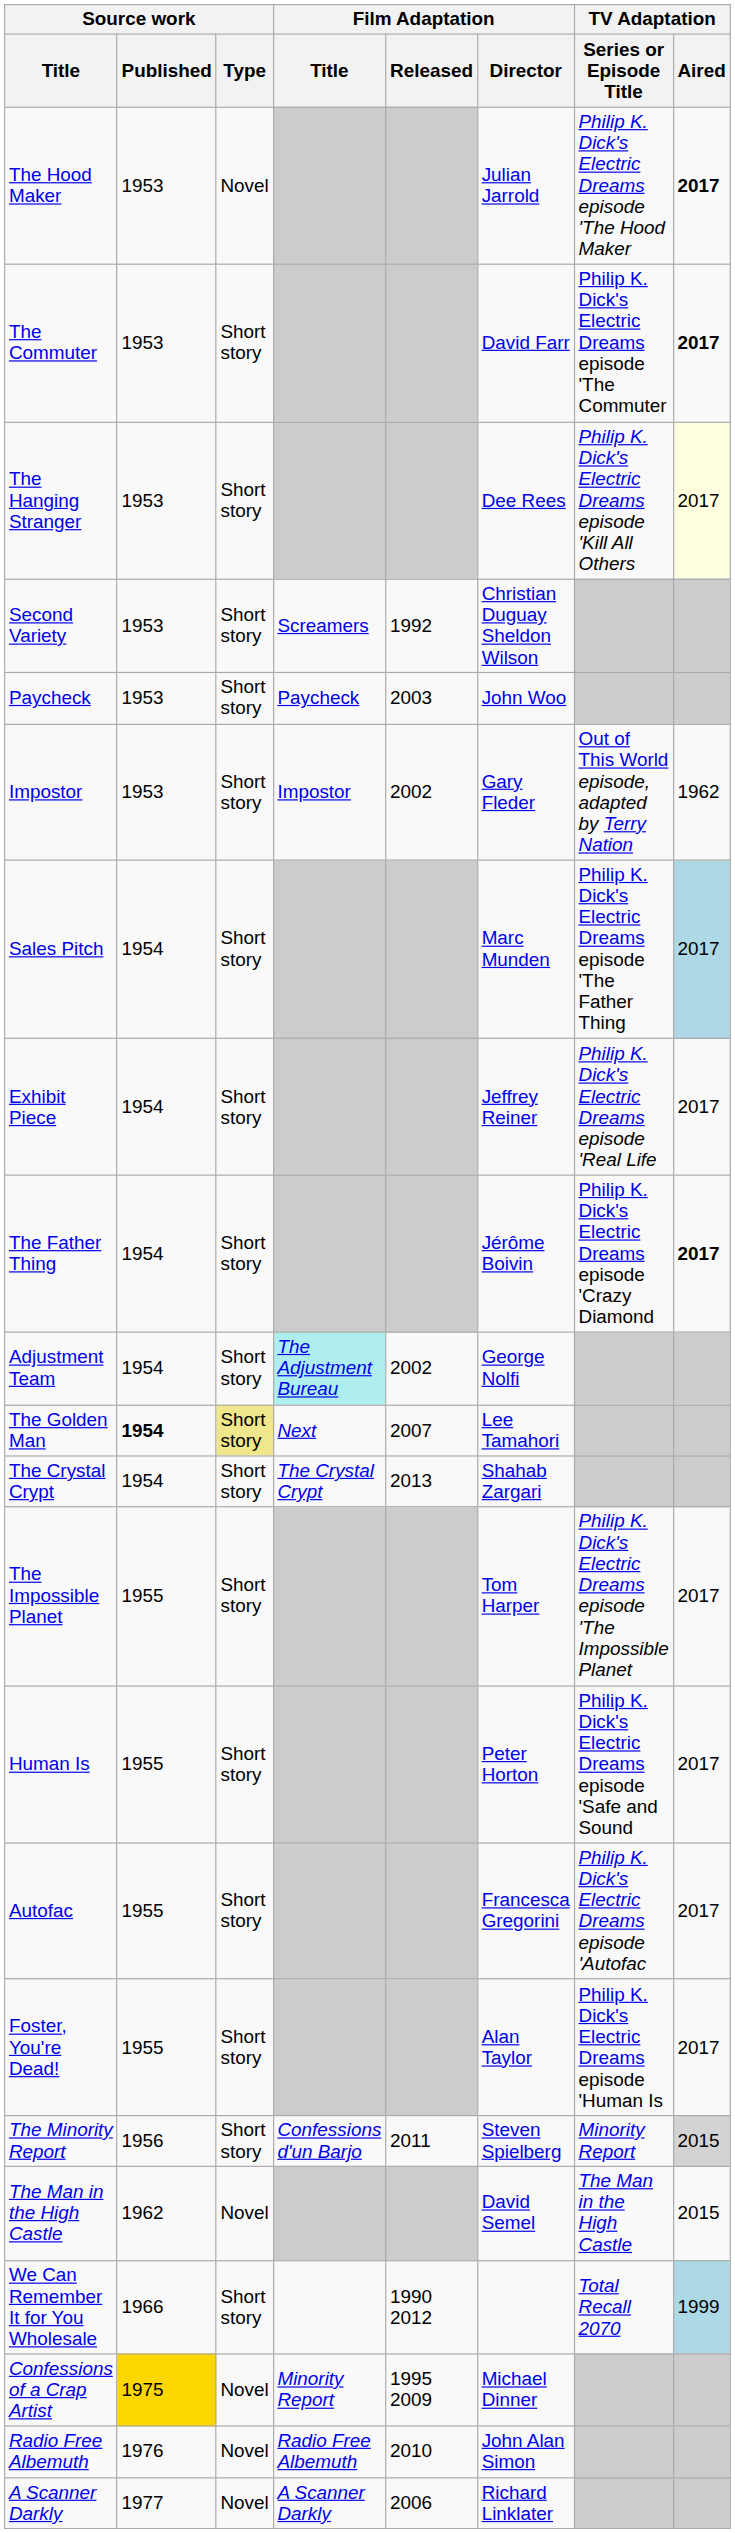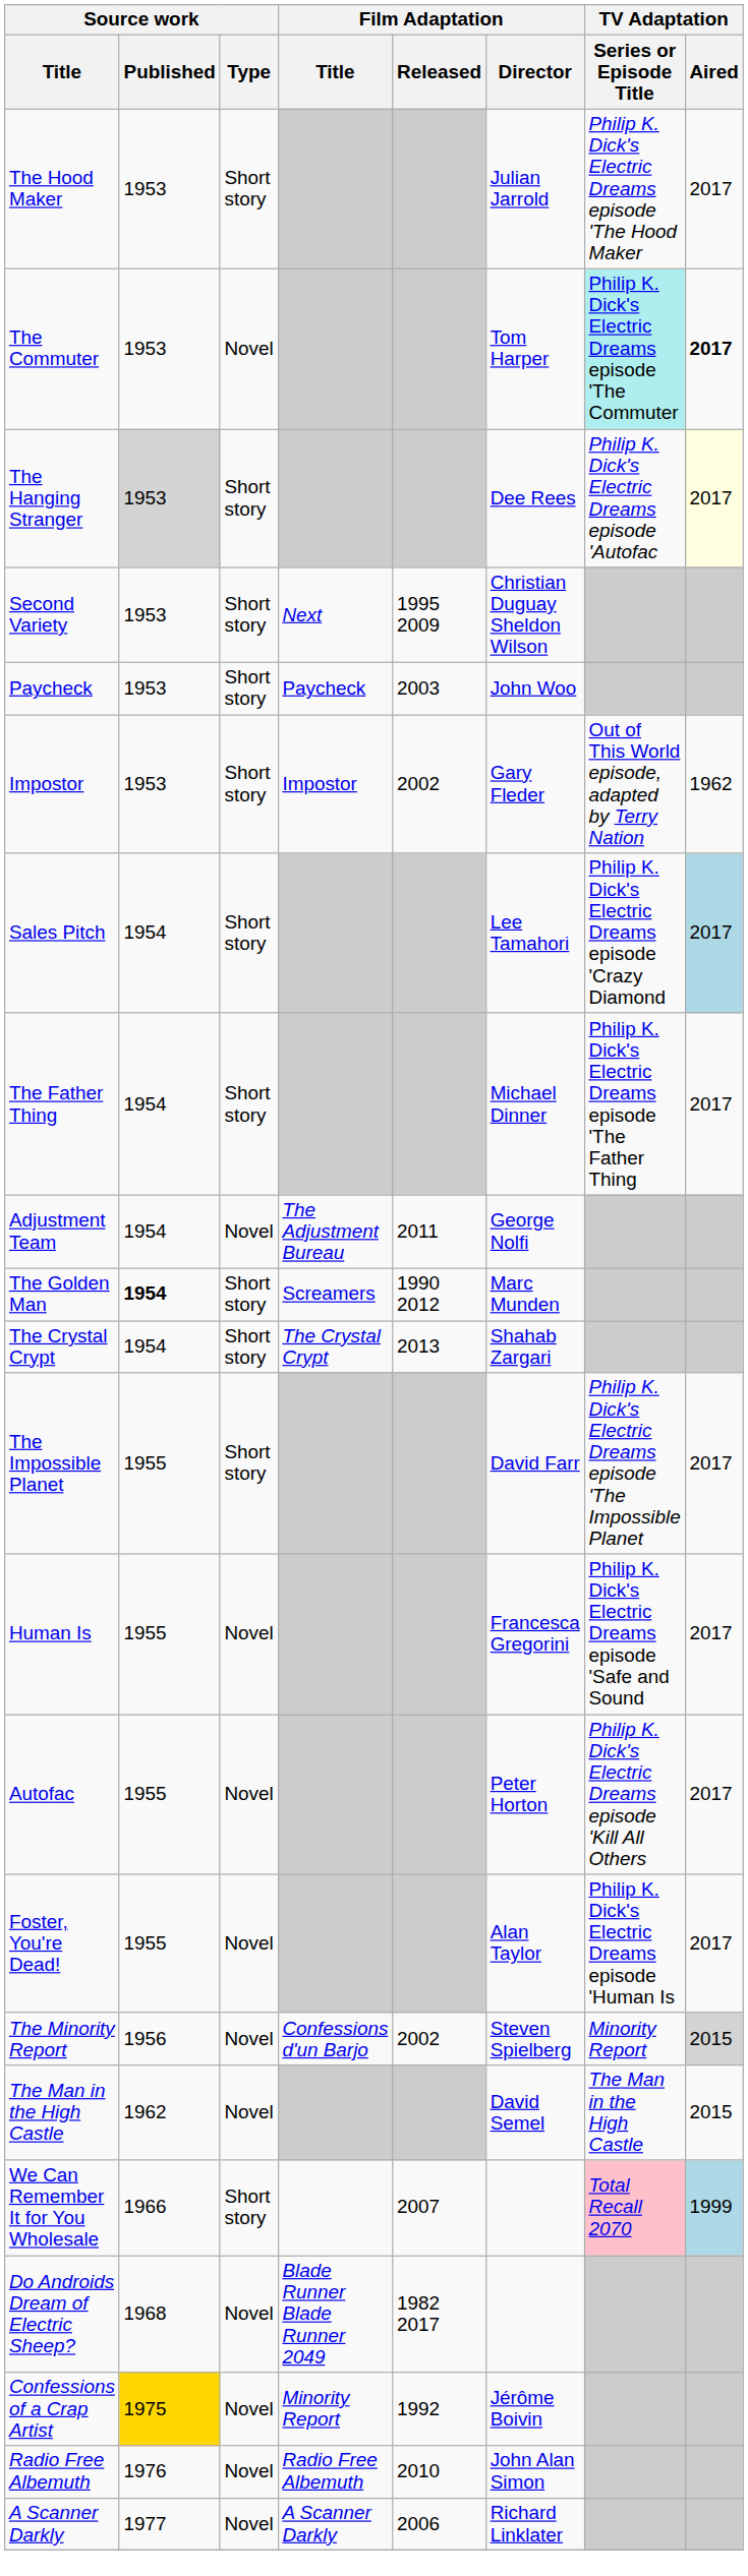 <table class="wikitable sortable">
 <tr>
 <th colspan="3">Source work</th>
 <th colspan="3">Film Adaptation</th>
 <th colspan="2">TV Adaptation</th>
 </tr>
 <tr>
 <th>Title</th>
 <th>Published</th>
 <th>Type</th>
 <th>Title</th>
 <th>Released</th>
 <th>Director</th>
 <th>Series or Episode Title</th>
 <th>Aired</th>
 </tr>
 <tr>
 <td data-sort-value="hood maker, The"><a href='#'>The Hood Maker</a></td>
 <td>1953</td>
-<td>Novel</td>
+<td>Short story</td>
 <td bgcolor="#cccccc" data-sort-value="zzzzz"> </td>
 <td bgcolor="#cccccc" data-sort-value="zzzzz"> </td>
 <td><a href='#'>Julian Jarrold</a></td>
 <td><em><a href='#'>Philip K. Dick's Electric Dreams</a> episode 'The Hood Maker<strong></td>
-<td><strong>2017</strong></td>
+<td>2017</td>
 </tr>
 <tr>
 <td data-sort-value="Commuter, The"><a href='#'>The Commuter</a></td>
 <td>1953</td>
-<td>Short story</td>
+<td>Novel</td>
 <td bgcolor="#cccccc" data-sort-value="zzzzz"> </td>
 <td bgcolor="#cccccc" data-sort-value="zzzzz"> </td>
-<td><a href='#'>David Farr</a></td>
-<td></em><a href='#'>Philip K. Dick's Electric Dreams</a> episode 'The Commuter</strong></td>
+<td><a href='#'>Tom Harper</a></td>
+<td style="background: paleturquoise;"></em><a href='#'>Philip K. Dick's Electric Dreams</a> episode 'The Commuter</strong></td>
 <td><strong>2017</strong></td>
 </tr>
 <tr>
 <td data-sort-value="Hanging Stranger, The"><a href='#'>The Hanging Stranger</a></td>
-<td>1953</td>
+<td style="background: lightgrey;">1953</td>
 <td>Short story</td>
 <td bgcolor="#cccccc" data-sort-value="zzzzz"> </td>
 <td bgcolor="#cccccc" data-sort-value="zzzzz"> </td>
 <td><a href='#'>Dee Rees</a></td>
-<td><em><a href='#'>Philip K. Dick's Electric Dreams</a> <a href='#'></a>episode 'Kill All Others<strong></td>
+<td><em><a href='#'>Philip K. Dick's Electric Dreams</a></em> <em>episode 'Autofac<strong></td>
 <td style="background: lightyellow;">2017</td>
 </tr>
 <tr>
 <td><a href='#'>Second Variety</a></td>
 <td>1953</td>
 <td>Short story</td>
-<td></em><a href='#'>Screamers</a><em><br></em><em></td>
-<td>1992</td>
+<td><em><a href='#'>Next</a></em></td>
+<td>1995<br>2009</td>
 <td><a href='#'>Christian Duguay</a><br><a href='#'>Sheldon Wilson</a></td>
 <td bgcolor="#cccccc" data-sort-value="zzzzz"> </td>
 <td bgcolor="#cccccc" data-sort-value="zzzzz"> </td>
 </tr>
 <tr>
 <td><a href='#'>Paycheck</a></td>
 <td>1953</td>
 <td>Short story</td>
 <td></em><a href='#'>Paycheck</a><em></td>
 <td>2003</td>
 <td><a href='#'>John Woo</a></td>
 <td bgcolor="#cccccc" data-sort-value="zzzzz"> </td>
 <td bgcolor="#cccccc" data-sort-value="zzzzz"> </td>
 </tr>
 <tr>
 <td><a href='#'>Impostor</a></td>
 <td>1953</td>
 <td>Short story</td>
 <td></em><a href='#'>Impostor</a><em></td>
 <td>2002</td>
 <td><a href='#'>Gary Fleder</a></td>
 <td></em><a href='#'>Out of This World</a><em> episode, adapted by <a href='#'>Terry Nation</a></td>
 <td>1962</td>
 </tr>
 <tr>
 <td><a href='#'>Sales Pitch</a></td>
 <td>1954</td>
 <td>Short story</td>
 <td bgcolor="#cccccc" data-sort-value="zzzzz"> </td>
 <td bgcolor="#cccccc" data-sort-value="zzzzz"> </td>
-<td><a href='#'>Marc Munden</a></td>
-<td></em><a href='#'>Philip K. Dick's Electric Dreams</a><em> </em>episode 'The Father Thing</strong></td>
+<td><a href='#'>Lee Tamahori</a></td>
+<td></em><a href='#'>Philip K. Dick's Electric Dreams</a> <a href='#'></a>episode 'Crazy Diamond</strong></td>
 <td style="background: lightblue;">2017</td>
-</tr>
-<tr>
-<td><a href='#'>Exhibit Piece</a></td>
-<td>1954</td>
-<td>Short story</td>
-<td bgcolor="#cccccc" data-sort-value="zzzzz"> </td>
-<td bgcolor="#cccccc" data-sort-value="zzzzz"> </td>
-<td><a href='#'>Jeffrey Reiner</a></td>
-<td><em><a href='#'>Philip K. Dick's Electric Dreams</a></em> <em><a href='#'></a>episode 'Real Life<strong></td>
-<td>2017</td>
 </tr>
 <tr>
 <td data-sort-value="Father thing, The"><a href='#'>The Father Thing</a></td>
 <td>1954</td>
 <td>Short story</td>
 <td bgcolor="#cccccc" data-sort-value="zzzzz"> </td>
 <td bgcolor="#cccccc" data-sort-value="zzzzz"> </td>
-<td><a href='#'>Jérôme Boivin</a></td>
-<td></em><a href='#'>Philip K. Dick's Electric Dreams</a> <a href='#'></a>episode 'Crazy Diamond</strong></td>
-<td><strong>2017</strong></td>
+<td><a href='#'>Michael Dinner</a></td>
+<td></em><a href='#'>Philip K. Dick's Electric Dreams</a><em> </em>episode 'The Father Thing</strong></td>
+<td>2017</td>
 </tr>
 <tr>
 <td><a href='#'>Adjustment Team</a></td>
 <td>1954</td>
-<td>Short story</td>
-<td data-sort-value="Adjustment bureau, The" style="background: paleturquoise;"><em><a href='#'>The Adjustment Bureau</a></em></td>
-<td>2002</td>
+<td>Novel</td>
+<td data-sort-value="Adjustment bureau, The"><em><a href='#'>The Adjustment Bureau</a></em></td>
+<td>2011</td>
 <td><a href='#'>George Nolfi</a></td>
 <td bgcolor="#cccccc" data-sort-value="zzzzz"> </td>
 <td bgcolor="#cccccc" data-sort-value="zzzzz"> </td>
 </tr>
 <tr>
 <td data-sort-value="golden man, The"><a href='#'>The Golden Man</a></td>
 <td><strong>1954</strong></td>
-<td style="background: khaki;">Short story</td>
-<td><em><a href='#'>Next</a></em></td>
-<td>2007</td>
-<td><a href='#'>Lee Tamahori</a></td>
+<td>Short story</td>
+<td></em><a href='#'>Screamers</a><em><br></em><em></td>
+<td>1990<br>2012</td>
+<td><a href='#'>Marc Munden</a></td>
 <td bgcolor="#cccccc" data-sort-value="zzzzz"> </td>
 <td bgcolor="#cccccc" data-sort-value="zzzzz"> </td>
 </tr>
 <tr>
 <td data-sort-value="Crystal crypt, The"><a href='#'>The Crystal Crypt</a></td>
 <td>1954</td>
 <td>Short story</td>
 <td data-sort-value="Crystal crypt, The"><em><a href='#'>The Crystal Crypt</a></em></td>
 <td>2013</td>
 <td><a href='#'>Shahab Zargari</a></td>
 <td bgcolor="#cccccc" data-sort-value="zzzzz"> </td>
 <td bgcolor="#cccccc" data-sort-value="zzzzz"> </td>
 </tr>
 <tr>
 <td data-sort-value="Impossible planet, The"><a href='#'>The Impossible Planet</a></td>
 <td>1955</td>
 <td>Short story</td>
 <td bgcolor="#cccccc" data-sort-value="zzzzz"> </td>
 <td bgcolor="#cccccc" data-sort-value="zzzzz"> </td>
-<td><a href='#'>Tom Harper</a></td>
+<td><a href='#'>David Farr</a></td>
 <td><em><a href='#'>Philip K. Dick's Electric Dreams</a> episode 'The Impossible Planet<strong></td>
 <td>2017</td>
 </tr>
 <tr>
 <td><a href='#'>Human Is</a></td>
 <td>1955</td>
-<td>Short story</td>
+<td>Novel</td>
 <td bgcolor="#cccccc" data-sort-value="zzzzz"> </td>
 <td bgcolor="#cccccc" data-sort-value="zzzzz"> </td>
-<td><a href='#'>Peter Horton</a></td>
+<td><a href='#'>Francesca Gregorini</a></td>
 <td></em><a href='#'>Philip K. Dick's Electric Dreams</a><em> </em><a href='#'></a>episode 'Safe and Sound</strong></td>
 <td>2017</td>
 </tr>
 <tr>
 <td><a href='#'>Autofac</a></td>
 <td>1955</td>
-<td>Short story</td>
+<td>Novel</td>
 <td bgcolor="#cccccc" data-sort-value="zzzzz"> </td>
 <td bgcolor="#cccccc" data-sort-value="zzzzz"> </td>
-<td><a href='#'>Francesca Gregorini</a></td>
-<td><em><a href='#'>Philip K. Dick's Electric Dreams</a></em> <em>episode 'Autofac<strong></td>
+<td><a href='#'>Peter Horton</a></td>
+<td><em><a href='#'>Philip K. Dick's Electric Dreams</a> <a href='#'></a>episode 'Kill All Others<strong></td>
 <td>2017</td>
 </tr>
 <tr>
 <td><a href='#'>Foster, You're Dead!</a></td>
 <td>1955</td>
-<td>Short story</td>
+<td>Novel</td>
 <td bgcolor="#cccccc" data-sort-value="zzzzz"> </td>
 <td bgcolor="#cccccc" data-sort-value="zzzzz"> </td>
 <td><a href='#'>Alan Taylor</a></td>
 <td></em><a href='#'>Philip K. Dick's Electric Dreams</a><em> </em>episode 'Human Is</strong></td>
 <td>2017</td>
 </tr>
 <tr>
 <td data-sort-value="Minority Report, The"><em><a href='#'>The Minority Report</a></em></td>
 <td>1956</td>
-<td>Short story</td>
+<td>Novel</td>
 <td><em><a href='#'>Confessions d'un Barjo</a></em></td>
-<td>2011</td>
+<td>2002</td>
 <td><a href='#'>Steven Spielberg</a></td>
 <td><em><a href='#'>Minority Report</a></em></td>
 <td style="background: lightgrey;">2015</td>
 </tr>
 <tr>
 <td data-sort-value="man in the high castle, The"><em><a href='#'>The Man in the High Castle</a></em></td>
 <td>1962</td>
 <td>Novel</td>
 <td bgcolor="#cccccc" data-sort-value="zzzzz"> </td>
 <td bgcolor="#cccccc" data-sort-value="zzzzz"> </td>
 <td><a href='#'>David Semel</a></td>
 <td data-sort-value="man in the high castle, The"><em><a href='#'>The Man in the High Castle</a></em></td>
 <td>2015</td>
 </tr>
 <tr>
 <td><a href='#'>We Can Remember It for You Wholesale</a></td>
 <td>1966</td>
 <td>Short story</td>
 <td><em></em><br><em></em></td>
-<td>1990<br>2012</td>
+<td>2007</td>
 <td><br></td>
-<td><em><a href='#'>Total Recall 2070</a></em></td>
+<td style="background: pink;"><em><a href='#'>Total Recall 2070</a></em></td>
 <td style="background: lightblue;">1999</td>
+</tr>
+<tr>
+<td><em><a href='#'>Do Androids Dream of Electric Sheep?</a></em></td>
+<td>1968</td>
+<td>Novel</td>
+<td><em><a href='#'>Blade Runner</a></em><br><em><a href='#'>Blade Runner 2049</a></em></td>
+<td>1982<br>2017</td>
+<td><br></td>
+<td bgcolor="#cccccc" data-sort-value="zzzzz"> </td>
+<td bgcolor="#cccccc" data-sort-value="zzzzz"> </td>
 </tr>
 <tr>
 <td><em><a href='#'>Confessions of a Crap Artist</a></em></td>
 <td style="background: gold;">1975</td>
 <td>Novel</td>
 <td><em><a href='#'>Minority Report</a></em></td>
-<td>1995<br>2009</td>
-<td><a href='#'>Michael Dinner</a></td>
+<td>1992</td>
+<td><a href='#'>Jérôme Boivin</a></td>
 <td bgcolor="#cccccc" data-sort-value="zzzzz"> </td>
 <td bgcolor="#cccccc" data-sort-value="zzzzz"> </td>
 </tr>
 <tr>
 <td><em><a href='#'>Radio Free Albemuth</a></em></td>
 <td>1976</td>
 <td>Novel</td>
 <td><em><a href='#'>Radio Free Albemuth</a></em></td>
 <td>2010</td>
 <td><a href='#'>John Alan Simon</a></td>
 <td bgcolor="#cccccc" data-sort-value="zzzzz"> </td>
 <td bgcolor="#cccccc" data-sort-value="zzzzz"> </td>
 </tr>
 <tr>
 <td><em><a href='#'>A Scanner Darkly</a></em></td>
 <td>1977</td>
 <td>Novel</td>
 <td><em><a href='#'>A Scanner Darkly</a></em></td>
 <td>2006</td>
 <td><a href='#'>Richard Linklater</a></td>
 <td bgcolor="#cccccc" data-sort-value="zzzzz"> </td>
 <td bgcolor="#cccccc" data-sort-value="zzzzz"> </td>
 </tr>
 <tr>
 </tr>
 </table>
